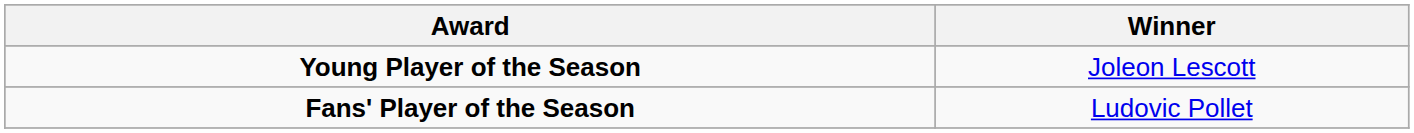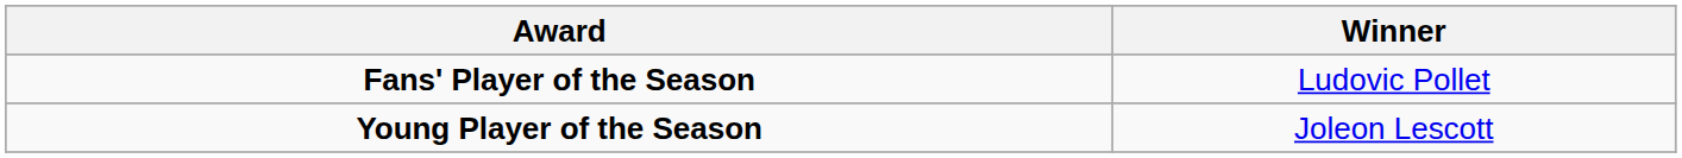 <table class="wikitable" style="text-align:center; font-size:95%;width:65%; text-align:left">
 <tr>
 <th><strong>Award</strong></th>
 <th><strong>Winner</strong></th>
 </tr>
 <tr --->
+<td align="center"><strong>Fans' Player of the Season</strong></td>
+<td align="center"><a href='#'>Ludovic Pollet</a></td>
+</tr>
+<tr --->
 <td align="center"><strong>Young Player of the Season</strong></td>
 <td align="center"><a href='#'>Joleon Lescott</a></td>
 </tr>
-<tr --->
-<td align="center"><strong>Fans' Player of the Season</strong></td>
-<td align="center"><a href='#'>Ludovic Pollet</a></td>
-</tr>
 </table>
